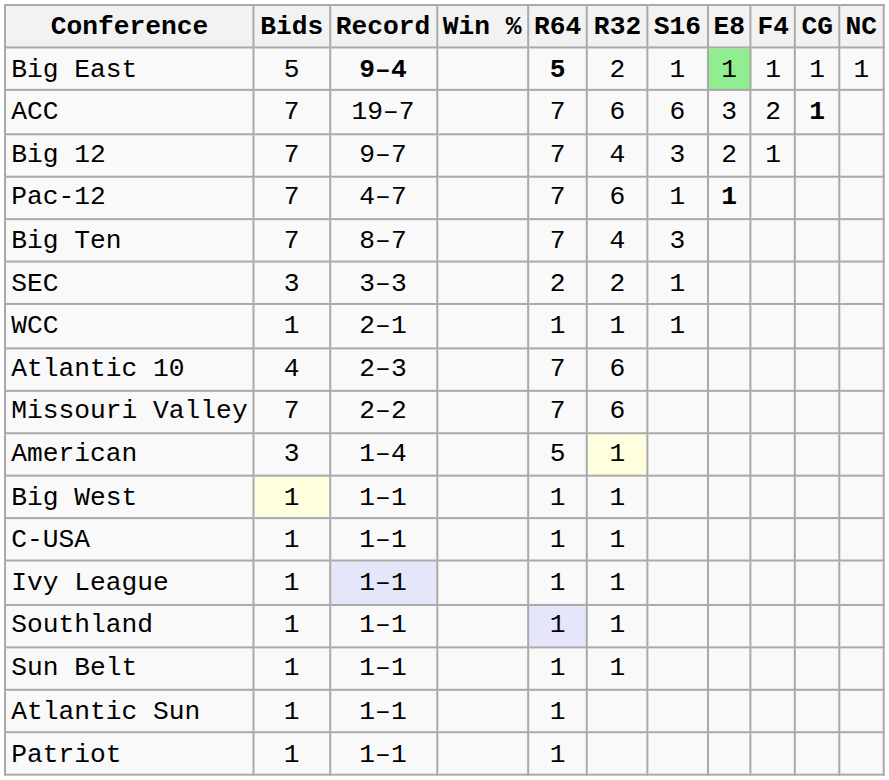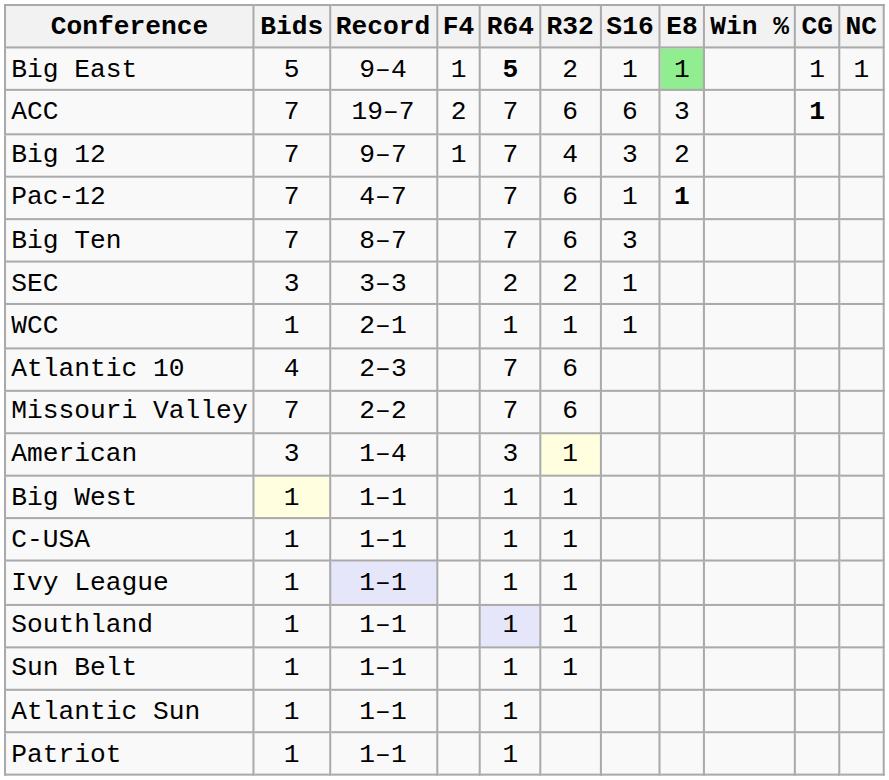 <table class="wikitable sortable" style="text-align:center;">
 <tr>
 <th>Conference</th>
 <th>Bids</th>
 <th>Record</th>
-<th>Win %</th>
+<th>F4</th>
 <th>R64</th>
 <th>R32</th>
 <th>S16</th>
 <th>E8</th>
-<th>F4</th>
+<th>Win %</th>
 <th>CG</th>
 <th>NC</th>
 </tr>
 <tr>
 <td align="left">Big East</td>
 <td>5</td>
-<td><strong>9–4</strong></td>
-<td></td>
+<td>9–4</td>
+<td>1</td>
 <td><strong>5</strong></td>
 <td>2</td>
 <td>1</td>
 <td style="background: lightgreen;">1</td>
-<td>1</td>
+<td></td>
 <td>1</td>
 <td>1</td>
 </tr>
 <tr>
 <td align="left">ACC</td>
 <td>7</td>
 <td>19–7</td>
-<td></td>
+<td>2</td>
 <td>7</td>
 <td>6</td>
 <td>6</td>
 <td>3</td>
-<td>2</td>
+<td></td>
 <td><strong>1</strong></td>
 <td></td>
 </tr>
 <tr>
 <td align="left">Big 12</td>
 <td>7</td>
 <td>9–7</td>
-<td></td>
+<td>1</td>
 <td>7</td>
 <td>4</td>
 <td>3</td>
 <td>2</td>
-<td>1</td>
+<td></td>
 <td></td>
 <td></td>
 </tr>
 <tr>
 <td align="left">Pac-12</td>
 <td>7</td>
 <td>4–7</td>
 <td></td>
 <td>7</td>
 <td>6</td>
 <td>1</td>
 <td><strong>1</strong></td>
 <td></td>
 <td></td>
 <td></td>
 </tr>
 <tr>
 <td align="left">Big Ten</td>
 <td>7</td>
 <td>8–7</td>
 <td></td>
 <td>7</td>
-<td>4</td>
+<td>6</td>
 <td>3</td>
 <td></td>
 <td></td>
 <td></td>
 <td></td>
 </tr>
 <tr>
 <td align="left">SEC</td>
 <td>3</td>
 <td>3–3</td>
 <td></td>
 <td>2</td>
 <td>2</td>
 <td>1</td>
 <td></td>
 <td></td>
 <td></td>
 <td></td>
 </tr>
 <tr>
 <td align="left">WCC</td>
 <td>1</td>
 <td>2–1</td>
 <td></td>
 <td>1</td>
 <td>1</td>
 <td>1</td>
 <td></td>
 <td></td>
 <td></td>
 <td></td>
 </tr>
 <tr>
 <td align="left">Atlantic 10</td>
 <td>4</td>
 <td>2–3</td>
 <td></td>
 <td>7</td>
 <td>6</td>
 <td></td>
 <td></td>
 <td></td>
 <td></td>
 <td></td>
 </tr>
 <tr>
 <td align="left">Missouri Valley</td>
 <td>7</td>
 <td>2–2</td>
 <td></td>
 <td>7</td>
 <td>6</td>
 <td></td>
 <td></td>
 <td></td>
 <td></td>
 <td></td>
 </tr>
 <tr>
 <td align="left">American</td>
 <td>3</td>
 <td>1–4</td>
 <td></td>
-<td>5</td>
+<td>3</td>
 <td style="background: lightyellow;">1</td>
 <td></td>
 <td></td>
 <td></td>
 <td></td>
 <td></td>
 </tr>
 <tr>
 <td align="left">Big West</td>
 <td style="background: lightyellow;">1</td>
 <td>1–1</td>
 <td></td>
 <td>1</td>
 <td>1</td>
 <td></td>
 <td></td>
 <td></td>
 <td></td>
 <td></td>
 </tr>
 <tr>
 <td align="left">C-USA</td>
 <td>1</td>
 <td>1–1</td>
 <td></td>
 <td>1</td>
 <td>1</td>
 <td></td>
 <td></td>
 <td></td>
 <td></td>
 <td></td>
 </tr>
 <tr>
 <td align="left">Ivy League</td>
 <td>1</td>
 <td style="background: lavender;">1–1</td>
 <td></td>
 <td>1</td>
 <td>1</td>
 <td></td>
 <td></td>
 <td></td>
 <td></td>
 <td></td>
 </tr>
 <tr>
 <td align="left">Southland</td>
 <td>1</td>
 <td>1–1</td>
 <td></td>
 <td style="background: lavender;">1</td>
 <td>1</td>
 <td></td>
 <td></td>
 <td></td>
 <td></td>
 <td></td>
 </tr>
 <tr>
 <td align="left">Sun Belt</td>
 <td>1</td>
 <td>1–1</td>
 <td></td>
 <td>1</td>
 <td>1</td>
 <td></td>
 <td></td>
 <td></td>
 <td></td>
 <td></td>
 </tr>
 <tr>
 <td align="left">Atlantic Sun</td>
 <td>1</td>
 <td>1–1</td>
 <td></td>
 <td>1</td>
 <td></td>
 <td></td>
 <td></td>
 <td></td>
 <td></td>
 <td></td>
 </tr>
 <tr>
 <td align="left">Patriot</td>
 <td>1</td>
 <td>1–1</td>
 <td></td>
 <td>1</td>
 <td></td>
 <td></td>
 <td></td>
 <td></td>
 <td></td>
 <td></td>
 </tr>
 </table>
